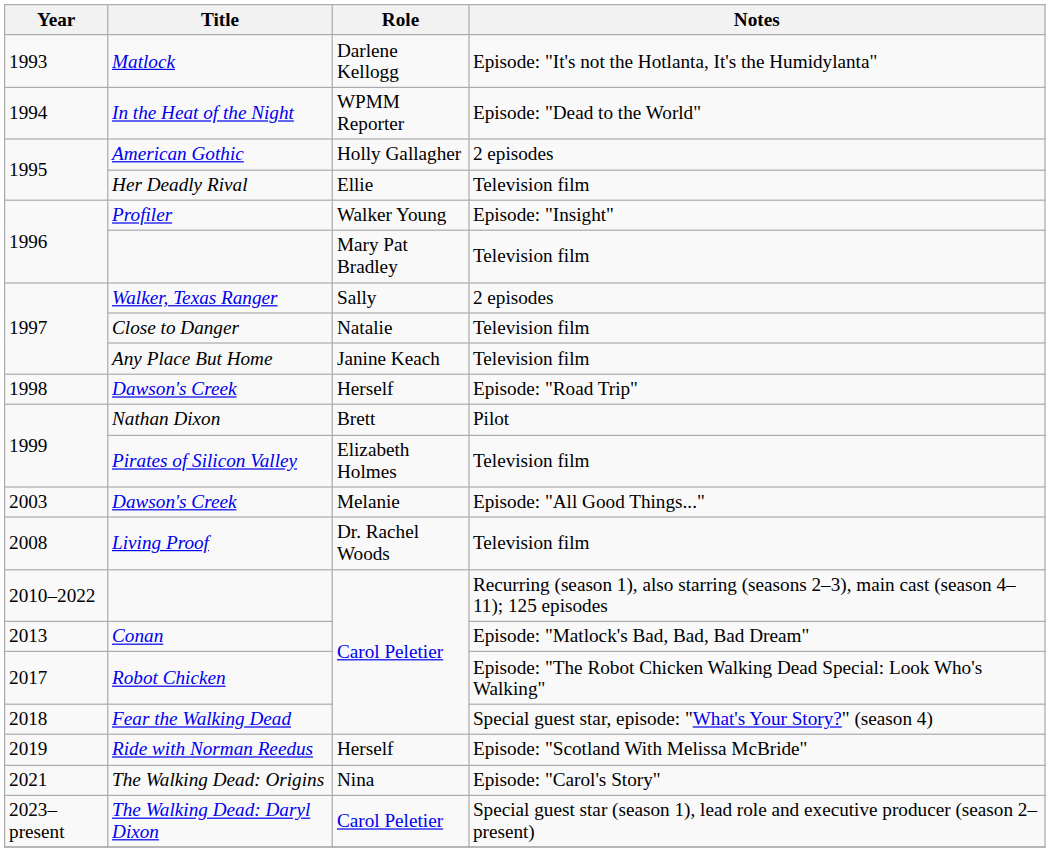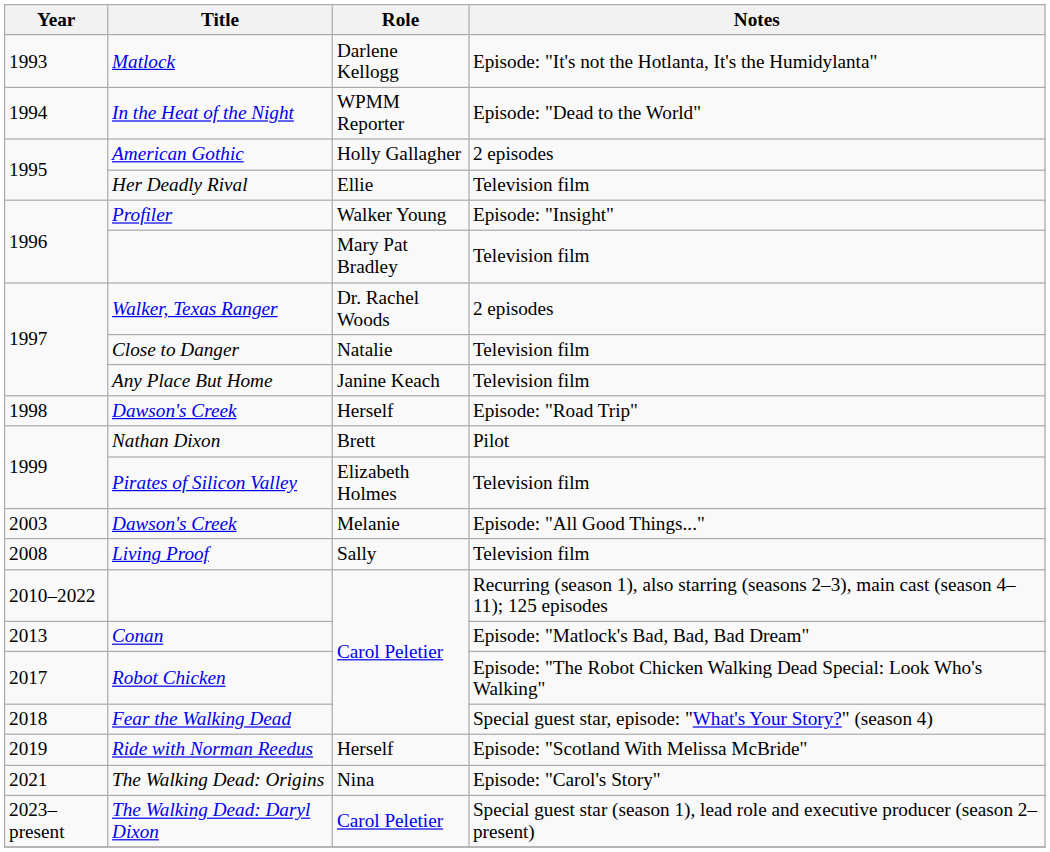 <table class="wikitable sortable">
 <tr>
 <th>Year</th>
 <th>Title</th>
 <th>Role</th>
 <th class="unsortable">Notes</th>
 </tr>
 <tr>
 <td>1993</td>
 <td><em><a href='#'>Matlock</a></em></td>
 <td>Darlene Kellogg</td>
 <td>Episode: "It's not the Hotlanta, It's the Humidylanta"</td>
 </tr>
 <tr>
 <td>1994</td>
 <td><em><a href='#'>In the Heat of the Night</a></em></td>
 <td>WPMM Reporter</td>
 <td>Episode: "Dead to the World"</td>
 </tr>
 <tr>
 <td rowspan="2">1995</td>
 <td><em><a href='#'>American Gothic</a></em></td>
 <td>Holly Gallagher</td>
 <td>2 episodes</td>
 </tr>
 <tr>
 <td><em>Her Deadly Rival</em></td>
 <td>Ellie</td>
 <td>Television film</td>
 </tr>
 <tr>
 <td rowspan="2">1996</td>
 <td><em><a href='#'>Profiler</a></em></td>
 <td>Walker Young</td>
 <td>Episode: "Insight"</td>
 </tr>
 <tr>
 <td><em></em></td>
 <td>Mary Pat Bradley</td>
 <td>Television film</td>
 </tr>
 <tr>
 <td rowspan="3">1997</td>
 <td><em><a href='#'>Walker, Texas Ranger</a></em></td>
-<td>Sally</td>
+<td>Dr. Rachel Woods</td>
 <td>2 episodes</td>
 </tr>
 <tr>
 <td><em>Close to Danger</em></td>
 <td>Natalie</td>
 <td>Television film</td>
 </tr>
 <tr>
 <td><em>Any Place But Home</em></td>
 <td>Janine Keach</td>
 <td>Television film</td>
 </tr>
 <tr>
 <td>1998</td>
 <td><em><a href='#'>Dawson's Creek</a></em></td>
 <td>Herself</td>
 <td>Episode: "Road Trip"</td>
 </tr>
 <tr>
 <td rowspan="2">1999</td>
 <td><em>Nathan Dixon</em></td>
 <td>Brett</td>
 <td>Pilot</td>
 </tr>
 <tr>
 <td><em><a href='#'>Pirates of Silicon Valley</a></em></td>
 <td>Elizabeth Holmes</td>
 <td>Television film</td>
 </tr>
 <tr>
 <td>2003</td>
 <td><em><a href='#'>Dawson's Creek</a></em></td>
 <td>Melanie</td>
 <td>Episode: "All Good Things..."</td>
 </tr>
 <tr>
 <td>2008</td>
 <td><em><a href='#'>Living Proof</a></em></td>
-<td>Dr. Rachel Woods</td>
+<td>Sally</td>
 <td>Television film</td>
 </tr>
 <tr>
 <td>2010–2022</td>
 <td><em></em></td>
 <td rowspan="4"><a href='#'>Carol Peletier</a></td>
 <td>Recurring (season 1), also starring (seasons 2–3), main cast (season 4–11); 125 episodes</td>
 </tr>
 <tr>
 <td>2013</td>
 <td><em><a href='#'>Conan</a></em></td>
 <td>Episode: "Matlock's Bad, Bad, Bad Dream"</td>
 </tr>
 <tr>
 <td>2017</td>
 <td><em><a href='#'>Robot Chicken</a></em></td>
 <td>Episode: "The Robot Chicken Walking Dead Special: Look Who's Walking"</td>
 </tr>
 <tr>
 <td>2018</td>
 <td><em><a href='#'>Fear the Walking Dead</a></em></td>
 <td>Special guest star, episode: "<a href='#'>What's Your Story?</a>" (season 4)</td>
 </tr>
 <tr>
 <td>2019</td>
 <td><em><a href='#'>Ride with Norman Reedus</a></em></td>
 <td>Herself</td>
 <td>Episode: "Scotland With Melissa McBride"</td>
 </tr>
 <tr>
 <td>2021</td>
 <td><em>The Walking Dead: Origins</em></td>
 <td>Nina</td>
 <td>Episode: "Carol's Story"</td>
 </tr>
 <tr>
 <td>2023–present</td>
 <td><em><a href='#'>The Walking Dead: Daryl Dixon</a></em></td>
 <td><a href='#'>Carol Peletier</a></td>
 <td>Special guest star (season 1), lead role and executive producer (season 2–present)</td>
 </tr>
 <tr>
 </tr>
 </table>
